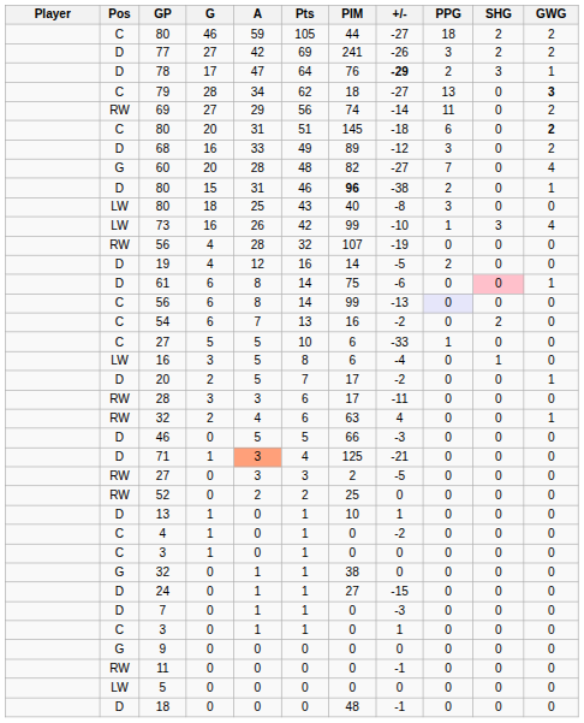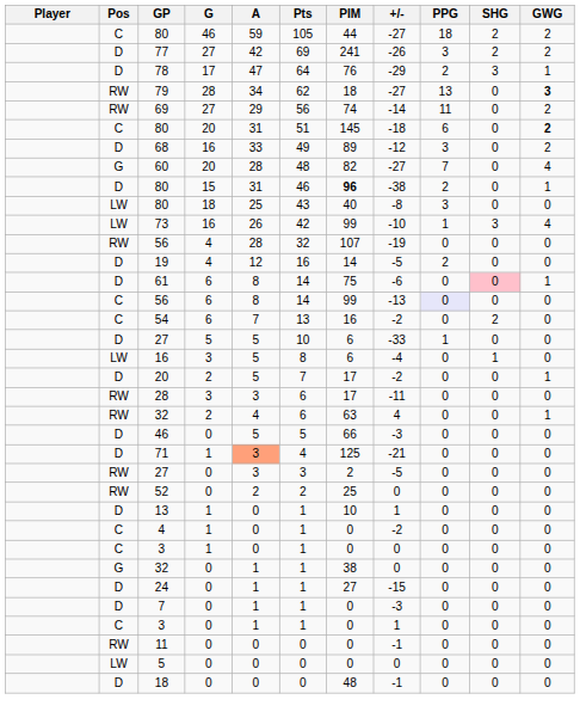 <table class="wikitable sortable" width="60%">
 <tr ALIGN="center">
 <th bgcolor="#DDDDFF" width="10%">Player</th>
 <th bgcolor="#DDDDFF" width="3%" title="Position">Pos</th>
 <th bgcolor="#DDDDFF" width="5%" title="Games played">GP</th>
 <th bgcolor="#DDDDFF" width="5%" title="Goals">G</th>
 <th bgcolor="#DDDDFF" width="5%" title="Assists">A</th>
 <th bgcolor="#DDDDFF" width="5%" title="Points">Pts</th>
 <th bgcolor="#DDDDFF" width="5%" title="Penalties in Minutes">PIM</th>
 <th bgcolor="#DDDDFF" width="5%" title="Plus/Minus">+/-</th>
 <th bgcolor="#DDDDFF" width="5%" title="Power Play Goals">PPG</th>
 <th bgcolor="#DDDDFF" width="5%" title="Short-handed Goals">SHG</th>
 <th bgcolor="#DDDDFF" width="5%" title="Game-winning Goals">GWG</th>
 </tr>
 <tr align="center">
 <td align="right"></td>
 <td>C</td>
 <td>80</td>
 <td>46</td>
 <td>59</td>
 <td>105</td>
 <td>44</td>
 <td>-27</td>
 <td>18</td>
 <td>2</td>
 <td>2</td>
 </tr>
 <tr align="center">
 <td align="right"></td>
 <td>D</td>
 <td>77</td>
 <td>27</td>
 <td>42</td>
 <td>69</td>
 <td>241</td>
 <td>-26</td>
 <td>3</td>
 <td>2</td>
 <td>2</td>
 </tr>
 <tr align="center">
 <td align="right"></td>
 <td>D</td>
 <td>78</td>
 <td>17</td>
 <td>47</td>
 <td>64</td>
 <td>76</td>
-<td><strong>-29</strong></td>
+<td>-29</td>
 <td>2</td>
 <td>3</td>
 <td>1</td>
 </tr>
 <tr align="center">
 <td align="right"></td>
-<td>C</td>
+<td>RW</td>
 <td>79</td>
 <td>28</td>
 <td>34</td>
 <td>62</td>
 <td>18</td>
 <td>-27</td>
 <td>13</td>
 <td>0</td>
 <td><strong>3</strong></td>
 </tr>
 <tr align="center">
 <td align="right"></td>
 <td>RW</td>
 <td>69</td>
 <td>27</td>
 <td>29</td>
 <td>56</td>
 <td>74</td>
 <td>-14</td>
 <td>11</td>
 <td>0</td>
 <td>2</td>
 </tr>
 <tr align="center">
 <td align="right"></td>
 <td>C</td>
 <td>80</td>
 <td>20</td>
 <td>31</td>
 <td>51</td>
 <td>145</td>
 <td>-18</td>
 <td>6</td>
 <td>0</td>
 <td><strong>2</strong></td>
 </tr>
 <tr align="center">
 <td align="right"></td>
 <td>D</td>
 <td>68</td>
 <td>16</td>
 <td>33</td>
 <td>49</td>
 <td>89</td>
 <td>-12</td>
 <td>3</td>
 <td>0</td>
 <td>2</td>
 </tr>
 <tr align="center">
 <td align="right"></td>
 <td>G</td>
 <td>60</td>
 <td>20</td>
 <td>28</td>
 <td>48</td>
 <td>82</td>
 <td>-27</td>
 <td>7</td>
 <td>0</td>
 <td>4</td>
 </tr>
 <tr align="center">
 <td align="right"></td>
 <td>D</td>
 <td>80</td>
 <td>15</td>
 <td>31</td>
 <td>46</td>
 <td><strong>96</strong></td>
 <td>-38</td>
 <td>2</td>
 <td>0</td>
 <td>1</td>
 </tr>
 <tr align="center">
 <td align="right"></td>
 <td>LW</td>
 <td>80</td>
 <td>18</td>
 <td>25</td>
 <td>43</td>
 <td>40</td>
 <td>-8</td>
 <td>3</td>
 <td>0</td>
 <td>0</td>
 </tr>
 <tr align="center">
 <td align="right"></td>
 <td>LW</td>
 <td>73</td>
 <td>16</td>
 <td>26</td>
 <td>42</td>
 <td>99</td>
 <td>-10</td>
 <td>1</td>
 <td>3</td>
 <td>4</td>
 </tr>
 <tr align="center">
 <td align="right"></td>
 <td>RW</td>
 <td>56</td>
 <td>4</td>
 <td>28</td>
 <td>32</td>
 <td>107</td>
 <td>-19</td>
 <td>0</td>
 <td>0</td>
 <td>0</td>
 </tr>
 <tr align="center">
 <td align="right"></td>
 <td>D</td>
 <td>19</td>
 <td>4</td>
 <td>12</td>
 <td>16</td>
 <td>14</td>
 <td>-5</td>
 <td>2</td>
 <td>0</td>
 <td>0</td>
 </tr>
 <tr align="center">
 <td align="right"></td>
 <td>D</td>
 <td>61</td>
 <td>6</td>
 <td>8</td>
 <td>14</td>
 <td>75</td>
 <td>-6</td>
 <td>0</td>
 <td style="background: pink;">0</td>
 <td>1</td>
 </tr>
 <tr align="center">
 <td align="right"></td>
 <td>C</td>
 <td>56</td>
 <td>6</td>
 <td>8</td>
 <td>14</td>
 <td>99</td>
 <td>-13</td>
 <td style="background: lavender;">0</td>
 <td>0</td>
 <td>0</td>
 </tr>
 <tr align="center">
 <td align="right"></td>
 <td>C</td>
 <td>54</td>
 <td>6</td>
 <td>7</td>
 <td>13</td>
 <td>16</td>
 <td>-2</td>
 <td>0</td>
 <td>2</td>
 <td>0</td>
 </tr>
 <tr align="center">
 <td align="right"></td>
-<td>C</td>
+<td>D</td>
 <td>27</td>
 <td>5</td>
 <td>5</td>
 <td>10</td>
 <td>6</td>
 <td>-33</td>
 <td>1</td>
 <td>0</td>
 <td>0</td>
 </tr>
 <tr align="center">
 <td align="right"></td>
 <td>LW</td>
 <td>16</td>
 <td>3</td>
 <td>5</td>
 <td>8</td>
 <td>6</td>
 <td>-4</td>
 <td>0</td>
 <td>1</td>
 <td>0</td>
 </tr>
 <tr align="center">
 <td align="right"></td>
 <td>D</td>
 <td>20</td>
 <td>2</td>
 <td>5</td>
 <td>7</td>
 <td>17</td>
 <td>-2</td>
 <td>0</td>
 <td>0</td>
 <td>1</td>
 </tr>
 <tr align="center">
 <td align="right"></td>
 <td>RW</td>
 <td>28</td>
 <td>3</td>
 <td>3</td>
 <td>6</td>
 <td>17</td>
 <td>-11</td>
 <td>0</td>
 <td>0</td>
 <td>0</td>
 </tr>
 <tr align="center">
 <td align="right"></td>
 <td>RW</td>
 <td>32</td>
 <td>2</td>
 <td>4</td>
 <td>6</td>
 <td>63</td>
 <td>4</td>
 <td>0</td>
 <td>0</td>
 <td>1</td>
 </tr>
 <tr align="center">
 <td align="right"></td>
 <td>D</td>
 <td>46</td>
 <td>0</td>
 <td>5</td>
 <td>5</td>
 <td>66</td>
 <td>-3</td>
 <td>0</td>
 <td>0</td>
 <td>0</td>
 </tr>
 <tr align="center">
 <td align="right"></td>
 <td>D</td>
 <td>71</td>
 <td>1</td>
 <td style="background: lightsalmon;">3</td>
 <td>4</td>
 <td>125</td>
 <td>-21</td>
 <td>0</td>
 <td>0</td>
 <td>0</td>
 </tr>
 <tr align="center">
 <td align="right"></td>
 <td>RW</td>
 <td>27</td>
 <td>0</td>
 <td>3</td>
 <td>3</td>
 <td>2</td>
 <td>-5</td>
 <td>0</td>
 <td>0</td>
 <td>0</td>
 </tr>
 <tr align="center">
 <td align="right"></td>
 <td>RW</td>
 <td>52</td>
 <td>0</td>
 <td>2</td>
 <td>2</td>
 <td>25</td>
 <td>0</td>
 <td>0</td>
 <td>0</td>
 <td>0</td>
 </tr>
 <tr align="center">
 <td align="right"></td>
 <td>D</td>
 <td>13</td>
 <td>1</td>
 <td>0</td>
 <td>1</td>
 <td>10</td>
 <td>1</td>
 <td>0</td>
 <td>0</td>
 <td>0</td>
 </tr>
 <tr align="center">
 <td align="right"></td>
 <td>C</td>
 <td>4</td>
 <td>1</td>
 <td>0</td>
 <td>1</td>
 <td>0</td>
 <td>-2</td>
 <td>0</td>
 <td>0</td>
 <td>0</td>
 </tr>
 <tr align="center">
 <td align="right"></td>
 <td>C</td>
 <td>3</td>
 <td>1</td>
 <td>0</td>
 <td>1</td>
 <td>0</td>
 <td>0</td>
 <td>0</td>
 <td>0</td>
 <td>0</td>
 </tr>
 <tr align="center">
 <td align="right"></td>
 <td>G</td>
 <td>32</td>
 <td>0</td>
 <td>1</td>
 <td>1</td>
 <td>38</td>
 <td>0</td>
 <td>0</td>
 <td>0</td>
 <td>0</td>
 </tr>
 <tr align="center">
 <td align="right"></td>
 <td>D</td>
 <td>24</td>
 <td>0</td>
 <td>1</td>
 <td>1</td>
 <td>27</td>
 <td>-15</td>
 <td>0</td>
 <td>0</td>
 <td>0</td>
 </tr>
 <tr align="center">
 <td align="right"></td>
 <td>D</td>
 <td>7</td>
 <td>0</td>
 <td>1</td>
 <td>1</td>
 <td>0</td>
 <td>-3</td>
 <td>0</td>
 <td>0</td>
 <td>0</td>
 </tr>
 <tr align="center">
 <td align="right"></td>
 <td>C</td>
 <td>3</td>
 <td>0</td>
 <td>1</td>
 <td>1</td>
 <td>0</td>
 <td>1</td>
 <td>0</td>
 <td>0</td>
 <td>0</td>
 </tr>
 <tr align="center">
 <td align="right"></td>
-<td>G</td>
-<td>9</td>
-<td>0</td>
-<td>0</td>
-<td>0</td>
-<td>0</td>
-<td>0</td>
-<td>0</td>
-<td>0</td>
-<td>0</td>
-</tr>
-<tr align="center">
-<td align="right"></td>
 <td>RW</td>
 <td>11</td>
 <td>0</td>
 <td>0</td>
 <td>0</td>
 <td>0</td>
 <td>-1</td>
 <td>0</td>
 <td>0</td>
 <td>0</td>
 </tr>
 <tr align="center">
 <td align="right"></td>
 <td>LW</td>
 <td>5</td>
 <td>0</td>
 <td>0</td>
 <td>0</td>
 <td>0</td>
 <td>0</td>
 <td>0</td>
 <td>0</td>
 <td>0</td>
 </tr>
 <tr align="center">
 <td align="right"></td>
 <td>D</td>
 <td>18</td>
 <td>0</td>
 <td>0</td>
 <td>0</td>
 <td>48</td>
 <td>-1</td>
 <td>0</td>
 <td>0</td>
 <td>0</td>
 </tr>
 </table>
